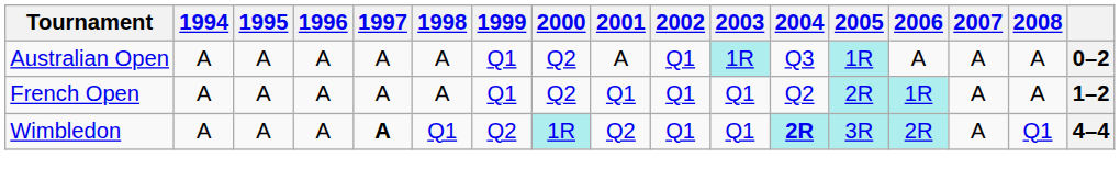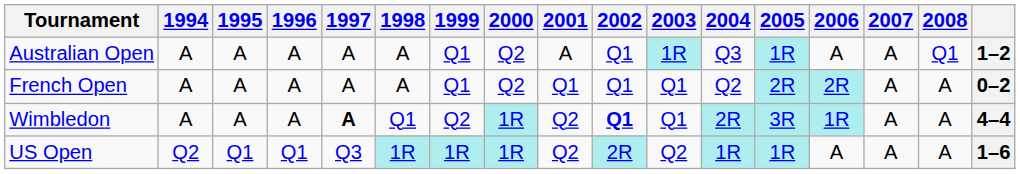 <table class=wikitable style=text-align:center;font-size:97%>
 <tr>
 <th>Tournament</th>
 <th><a href='#'>1994</a></th>
 <th><a href='#'>1995</a></th>
 <th><a href='#'>1996</a></th>
 <th><a href='#'>1997</a></th>
 <th><a href='#'>1998</a></th>
 <th><a href='#'>1999</a></th>
 <th><a href='#'>2000</a></th>
 <th><a href='#'>2001</a></th>
 <th><a href='#'>2002</a></th>
 <th><a href='#'>2003</a></th>
 <th><a href='#'>2004</a></th>
 <th><a href='#'>2005</a></th>
 <th><a href='#'>2006</a></th>
 <th><a href='#'>2007</a></th>
 <th><a href='#'>2008</a></th>
 <th></th>
 </tr>
 <tr>
 <td align=left><a href='#'>Australian Open</a></td>
 <td>A</td>
 <td>A</td>
 <td>A</td>
 <td>A</td>
 <td>A</td>
 <td><a href='#'>Q1</a></td>
 <td><a href='#'>Q2</a></td>
 <td>A</td>
 <td><a href='#'>Q1</a></td>
 <td bgcolor=afeeee><a href='#'>1R</a></td>
 <td><a href='#'>Q3</a></td>
 <td bgcolor=afeeee><a href='#'>1R</a></td>
 <td>A</td>
 <td>A</td>
-<td>A</td>
-<th>0–2</th>
+<td><a href='#'>Q1</a></td>
+<th>1–2</th>
 </tr>
 <tr>
 <td align=left><a href='#'>French Open</a></td>
 <td>A</td>
 <td>A</td>
 <td>A</td>
 <td>A</td>
 <td>A</td>
 <td><a href='#'>Q1</a></td>
 <td><a href='#'>Q2</a></td>
 <td><a href='#'>Q1</a></td>
 <td><a href='#'>Q1</a></td>
 <td><a href='#'>Q1</a></td>
 <td><a href='#'>Q2</a></td>
 <td bgcolor=afeeee><a href='#'>2R</a></td>
-<td bgcolor=afeeee><a href='#'>1R</a></td>
+<td bgcolor=afeeee><a href='#'>2R</a></td>
 <td>A</td>
 <td>A</td>
-<th>1–2</th>
+<th>0–2</th>
 </tr>
 <tr>
 <td align=left><a href='#'>Wimbledon</a></td>
 <td>A</td>
 <td>A</td>
 <td>A</td>
 <td><strong>A</strong></td>
 <td><a href='#'>Q1</a></td>
 <td><a href='#'>Q2</a></td>
 <td bgcolor=afeeee><a href='#'>1R</a></td>
 <td><a href='#'>Q2</a></td>
+<td><strong><a href='#'>Q1</a></strong></td>
+<td><a href='#'>Q1</a></td>
+<td bgcolor=afeeee><a href='#'>2R</a></td>
+<td bgcolor=afeeee><a href='#'>3R</a></td>
+<td bgcolor=afeeee><a href='#'>1R</a></td>
+<td>A</td>
+<td>A</td>
+<th>4–4</th>
+</tr>
+<tr>
+<td align=left><a href='#'>US Open</a></td>
+<td><a href='#'>Q2</a></td>
 <td><a href='#'>Q1</a></td>
 <td><a href='#'>Q1</a></td>
-<td bgcolor=afeeee><strong><a href='#'>2R</a></strong></td>
-<td bgcolor=afeeee><a href='#'>3R</a></td>
+<td><a href='#'>Q3</a></td>
+<td bgcolor=afeeee><a href='#'>1R</a></td>
+<td bgcolor=afeeee><a href='#'>1R</a></td>
+<td bgcolor=afeeee><a href='#'>1R</a></td>
+<td><a href='#'>Q2</a></td>
 <td bgcolor=afeeee><a href='#'>2R</a></td>
+<td><a href='#'>Q2</a></td>
+<td bgcolor=afeeee><a href='#'>1R</a></td>
+<td bgcolor=afeeee><a href='#'>1R</a></td>
 <td>A</td>
-<td><a href='#'>Q1</a></td>
-<th>4–4</th>
+<td>A</td>
+<td>A</td>
+<th>1–6</th>
 </tr>
 </table>
